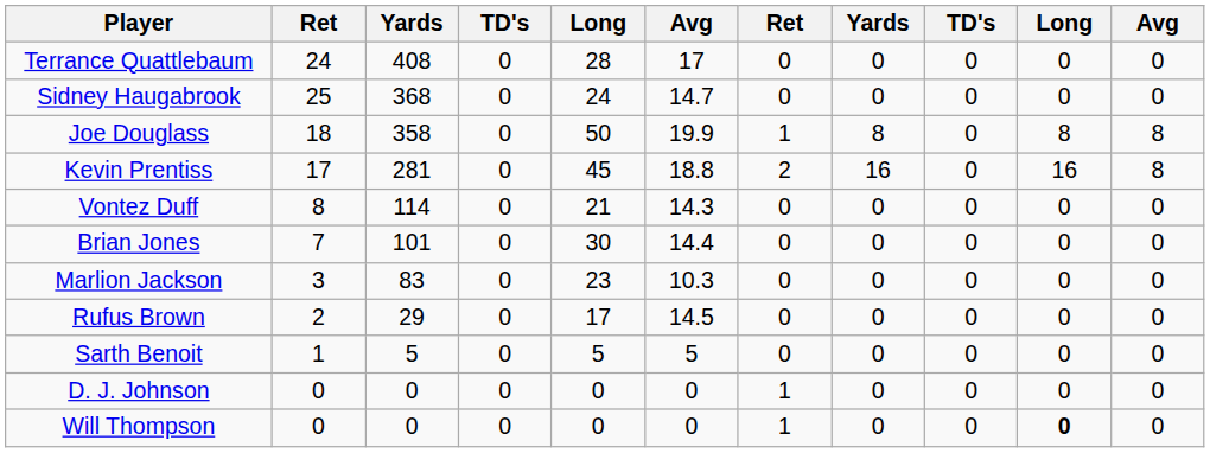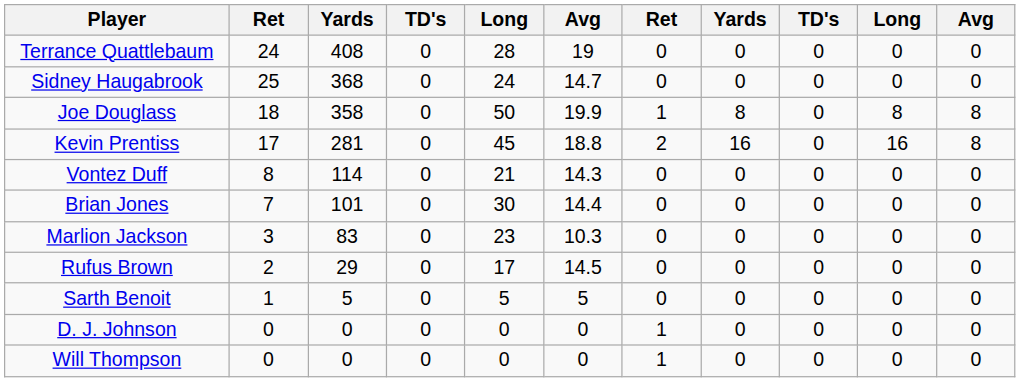 <table class="wikitable sortable">
 <tr>
 <th bgcolor="#DDDDFF" width="20%">Player</th>
 <th bgcolor="#DDDDFF" width="7%">Ret</th>
 <th bgcolor="#DDDDFF" width="7%">Yards</th>
 <th bgcolor="#DDDDFF" width="7%">TD's</th>
 <th bgcolor="#DDDDFF" width="7%">Long</th>
 <th bgcolor="#DDDDFF" width="7%">Avg</th>
 <th bgcolor="#DDDDFF" width="7%">Ret</th>
 <th bgcolor="#DDDDFF" width="7%">Yards</th>
 <th bgcolor="#DDDDFF" width="7%">TD's</th>
 <th bgcolor="#DDDDFF" width="7%">Long</th>
 <th bgcolor="#DDDDFF" width="7%">Avg</th>
 </tr>
 <tr align="center">
 <td><a href='#'>Terrance Quattlebaum</a></td>
 <td>24</td>
 <td>408</td>
 <td>0</td>
 <td>28</td>
-<td>17</td>
+<td>19</td>
 <td>0</td>
 <td>0</td>
 <td>0</td>
 <td>0</td>
 <td>0</td>
 </tr>
 <tr align="center">
 <td><a href='#'>Sidney Haugabrook</a></td>
 <td>25</td>
 <td>368</td>
 <td>0</td>
 <td>24</td>
 <td>14.7</td>
 <td>0</td>
 <td>0</td>
 <td>0</td>
 <td>0</td>
 <td>0</td>
 </tr>
 <tr align="center">
 <td><a href='#'>Joe Douglass</a></td>
 <td>18</td>
 <td>358</td>
 <td>0</td>
 <td>50</td>
 <td>19.9</td>
 <td>1</td>
 <td>8</td>
 <td>0</td>
 <td>8</td>
 <td>8</td>
 </tr>
 <tr align="center">
 <td><a href='#'>Kevin Prentiss</a></td>
 <td>17</td>
 <td>281</td>
 <td>0</td>
 <td>45</td>
 <td>18.8</td>
 <td>2</td>
 <td>16</td>
 <td>0</td>
 <td>16</td>
 <td>8</td>
 </tr>
 <tr align="center">
 <td><a href='#'>Vontez Duff</a></td>
 <td>8</td>
 <td>114</td>
 <td>0</td>
 <td>21</td>
 <td>14.3</td>
 <td>0</td>
 <td>0</td>
 <td>0</td>
 <td>0</td>
 <td>0</td>
 </tr>
 <tr align="center">
 <td><a href='#'>Brian Jones</a></td>
 <td>7</td>
 <td>101</td>
 <td>0</td>
 <td>30</td>
 <td>14.4</td>
 <td>0</td>
 <td>0</td>
 <td>0</td>
 <td>0</td>
 <td>0</td>
 </tr>
 <tr align="center">
 <td><a href='#'>Marlion Jackson</a></td>
 <td>3</td>
 <td>83</td>
 <td>0</td>
 <td>23</td>
 <td>10.3</td>
 <td>0</td>
 <td>0</td>
 <td>0</td>
 <td>0</td>
 <td>0</td>
 </tr>
 <tr align="center">
 <td><a href='#'>Rufus Brown</a></td>
 <td>2</td>
 <td>29</td>
 <td>0</td>
 <td>17</td>
 <td>14.5</td>
 <td>0</td>
 <td>0</td>
 <td>0</td>
 <td>0</td>
 <td>0</td>
 </tr>
 <tr align="center">
 <td><a href='#'>Sarth Benoit</a></td>
 <td>1</td>
 <td>5</td>
 <td>0</td>
 <td>5</td>
 <td>5</td>
 <td>0</td>
 <td>0</td>
 <td>0</td>
 <td>0</td>
 <td>0</td>
 </tr>
 <tr align="center">
 <td><a href='#'>D. J. Johnson</a></td>
 <td>0</td>
 <td>0</td>
 <td>0</td>
 <td>0</td>
 <td>0</td>
 <td>1</td>
 <td>0</td>
 <td>0</td>
 <td>0</td>
 <td>0</td>
 </tr>
 <tr align="center">
 <td><a href='#'>Will Thompson</a></td>
 <td>0</td>
 <td>0</td>
 <td>0</td>
 <td>0</td>
 <td>0</td>
 <td>1</td>
 <td>0</td>
 <td>0</td>
-<td><strong>0</strong></td>
+<td>0</td>
 <td>0</td>
 </tr>
 </table>
